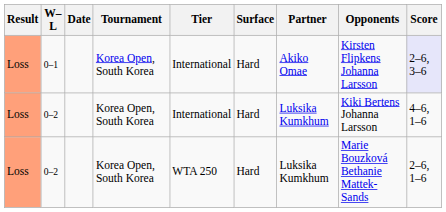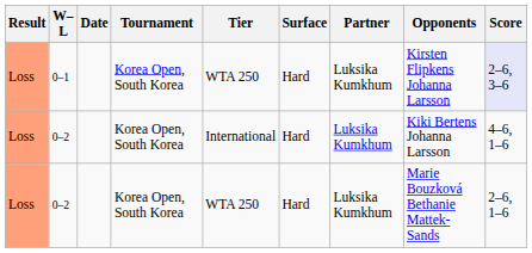 <table class="sortable wikitable">
 <tr>
 <th>Result</th>
 <th class="unsortable">W–L</th>
 <th>Date</th>
 <th>Tournament</th>
 <th>Tier</th>
 <th>Surface</th>
 <th>Partner</th>
 <th>Opponents</th>
 <th class="unsortable">Score</th>
 </tr>
 <tr>
 <td bgcolor=FFA07A>Loss</td>
 <td><small>0–1</small></td>
 <td><a href='#'></a></td>
 <td><a href='#'>Korea Open</a>, South Korea</td>
-<td>International</td>
+<td>WTA 250</td>
 <td>Hard</td>
-<td> <a href='#'>Akiko Omae</a></td>
+<td> Luksika Kumkhum</td>
 <td> <a href='#'>Kirsten Flipkens</a> <br>  <a href='#'>Johanna Larsson</a></td>
 <td style="background: lavender;">2–6, 3–6</td>
 </tr>
 <tr>
 <td bgcolor=FFA07A>Loss</td>
 <td><small>0–2</small></td>
 <td><a href='#'></a></td>
 <td>Korea Open, South Korea</td>
 <td>International</td>
 <td>Hard</td>
 <td> <a href='#'>Luksika Kumkhum</a></td>
 <td> <a href='#'>Kiki Bertens</a> <br>  Johanna Larsson</td>
 <td>4–6, 1–6</td>
 </tr>
 <tr>
 <td bgcolor=FFA07A>Loss</td>
 <td><small>0–2</small></td>
 <td><a href='#'></a></td>
 <td>Korea Open, South Korea</td>
 <td>WTA 250</td>
 <td>Hard</td>
 <td> Luksika Kumkhum</td>
 <td> <a href='#'>Marie Bouzková</a> <br>  <a href='#'>Bethanie Mattek-Sands</a></td>
 <td>2–6, 1–6</td>
 </tr>
 </table>
